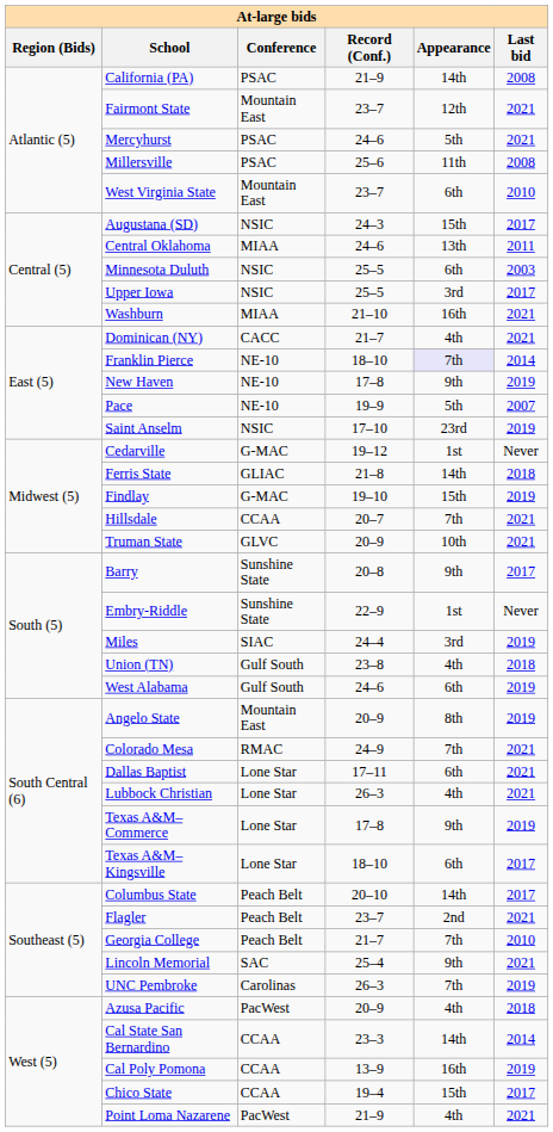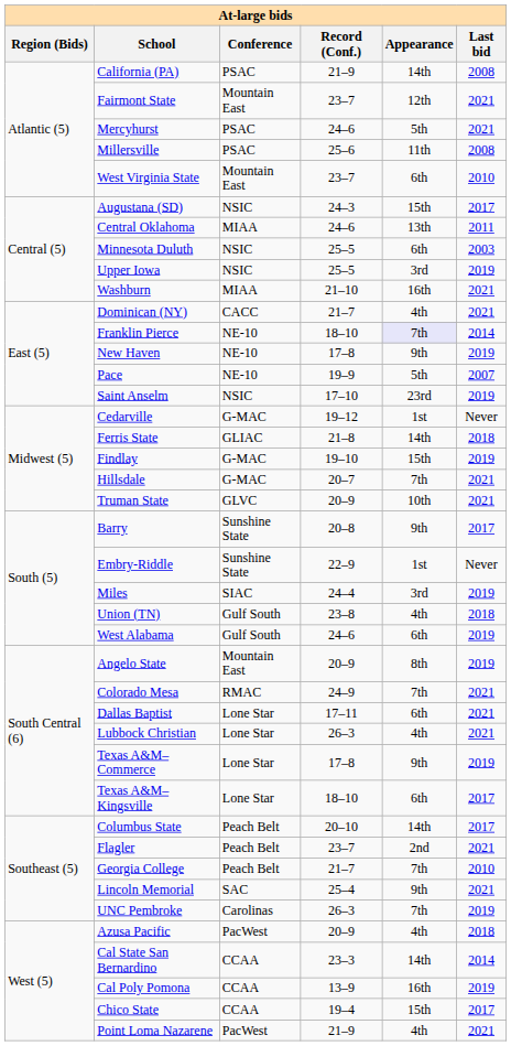 <table class="wikitable sortable">
 <tr>
 <th colspan="8" style="background:#ffdead;">At-large bids</th>
 </tr>
 <tr>
 <th>Region (Bids)</th>
 <th>School</th>
 <th>Conference</th>
 <th>Record (Conf.)</th>
 <th>Appearance</th>
 <th>Last bid</th>
 </tr>
 <tr>
 <td rowspan=5>Atlantic (5)</td>
 <td><a href='#'>California (PA)</a></td>
 <td>PSAC</td>
 <td align=center>21–9</td>
 <td align=center>14th</td>
 <td align=center><a href='#'>2008</a></td>
 </tr>
 <tr>
 <td><a href='#'>Fairmont State</a></td>
 <td>Mountain East</td>
 <td align=center>23–7</td>
 <td align=center>12th</td>
 <td align=center><a href='#'>2021</a></td>
 </tr>
 <tr>
 <td><a href='#'>Mercyhurst</a></td>
 <td>PSAC</td>
 <td align=center>24–6</td>
 <td align=center>5th</td>
 <td align=center><a href='#'>2021</a></td>
 </tr>
 <tr>
 <td><a href='#'>Millersville</a></td>
 <td>PSAC</td>
 <td align=center>25–6</td>
 <td align=center>11th</td>
 <td align=center><a href='#'>2008</a></td>
 </tr>
 <tr>
 <td><a href='#'>West Virginia State</a></td>
 <td>Mountain East</td>
 <td align=center>23–7</td>
 <td align=center>6th</td>
 <td align=center><a href='#'>2010</a></td>
 </tr>
 <tr>
 <td rowspan=5>Central (5)</td>
 <td><a href='#'>Augustana (SD)</a></td>
 <td>NSIC</td>
 <td align=center>24–3</td>
 <td align=center>15th</td>
 <td align=center><a href='#'>2017</a></td>
 </tr>
 <tr>
 <td><a href='#'>Central Oklahoma</a></td>
 <td>MIAA</td>
 <td align=center>24–6</td>
 <td align=center>13th</td>
 <td align=center><a href='#'>2011</a></td>
 </tr>
 <tr>
 <td><a href='#'>Minnesota Duluth</a></td>
 <td>NSIC</td>
 <td align=center>25–5</td>
 <td align=center>6th</td>
 <td align=center><a href='#'>2003</a></td>
 </tr>
 <tr>
 <td><a href='#'>Upper Iowa</a></td>
 <td>NSIC</td>
 <td align=center>25–5</td>
 <td align=center>3rd</td>
-<td align=center><a href='#'>2017</a></td>
+<td align=center><a href='#'>2019</a></td>
 </tr>
 <tr>
 <td><a href='#'>Washburn</a></td>
 <td>MIAA</td>
 <td align=center>21–10</td>
 <td align=center>16th</td>
 <td align=center><a href='#'>2021</a></td>
 </tr>
 <tr>
 <td rowspan=5>East (5)</td>
 <td><a href='#'>Dominican (NY)</a></td>
 <td>CACC</td>
 <td align=center>21–7</td>
 <td align=center>4th</td>
 <td align=center><a href='#'>2021</a></td>
 </tr>
 <tr>
 <td><a href='#'>Franklin Pierce</a></td>
 <td>NE-10</td>
 <td align=center>18–10</td>
 <td align=center style="background: lavender;">7th</td>
 <td align=center><a href='#'>2014</a></td>
 </tr>
 <tr>
 <td><a href='#'>New Haven</a></td>
 <td>NE-10</td>
 <td align=center>17–8</td>
 <td align=center>9th</td>
 <td align=center><a href='#'>2019</a></td>
 </tr>
 <tr>
 <td><a href='#'>Pace</a></td>
 <td>NE-10</td>
 <td align=center>19–9</td>
 <td align=center>5th</td>
 <td align=center><a href='#'>2007</a></td>
 </tr>
 <tr>
 <td><a href='#'>Saint Anselm</a></td>
 <td>NSIC</td>
 <td align=center>17–10</td>
 <td align=center>23rd</td>
 <td align=center><a href='#'>2019</a></td>
 </tr>
 <tr>
 <td rowspan=5>Midwest (5)</td>
 <td><a href='#'>Cedarville</a></td>
 <td>G-MAC</td>
 <td align=center>19–12</td>
 <td align=center>1st</td>
 <td align=center>Never</td>
 </tr>
 <tr>
 <td><a href='#'>Ferris State</a></td>
 <td>GLIAC</td>
 <td align=center>21–8</td>
 <td align=center>14th</td>
 <td align=center><a href='#'>2018</a></td>
 </tr>
 <tr>
 <td><a href='#'>Findlay</a></td>
 <td>G-MAC</td>
 <td align=center>19–10</td>
 <td align=center>15th</td>
 <td align=center><a href='#'>2019</a></td>
 </tr>
 <tr>
 <td><a href='#'>Hillsdale</a></td>
-<td>CCAA</td>
+<td>G-MAC</td>
 <td align=center>20–7</td>
 <td align=center>7th</td>
 <td align=center><a href='#'>2021</a></td>
 </tr>
 <tr>
 <td><a href='#'>Truman State</a></td>
 <td>GLVC</td>
 <td align=center>20–9</td>
 <td align=center>10th</td>
 <td align=center><a href='#'>2021</a></td>
 </tr>
 <tr>
 <td rowspan=5>South (5)</td>
 <td><a href='#'>Barry</a></td>
 <td>Sunshine State</td>
 <td align=center>20–8</td>
 <td align=center>9th</td>
 <td align=center><a href='#'>2017</a></td>
 </tr>
 <tr>
 <td><a href='#'>Embry-Riddle</a></td>
 <td>Sunshine State</td>
 <td align=center>22–9</td>
 <td align=center>1st</td>
 <td align=center>Never</td>
 </tr>
 <tr>
 <td><a href='#'>Miles</a></td>
 <td>SIAC</td>
 <td align=center>24–4</td>
 <td align=center>3rd</td>
 <td align=center><a href='#'>2019</a></td>
 </tr>
 <tr>
 <td><a href='#'>Union (TN)</a></td>
 <td>Gulf South</td>
 <td align=center>23–8</td>
 <td align=center>4th</td>
 <td align=center><a href='#'>2018</a></td>
 </tr>
 <tr>
 <td><a href='#'>West Alabama</a></td>
 <td>Gulf South</td>
 <td align=center>24–6</td>
 <td align=center>6th</td>
 <td align=center><a href='#'>2019</a></td>
 </tr>
 <tr>
 <td rowspan=6>South Central (6)</td>
 <td><a href='#'>Angelo State</a></td>
 <td>Mountain East</td>
 <td align=center>20–9</td>
 <td align=center>8th</td>
 <td align=center><a href='#'>2019</a></td>
 </tr>
 <tr>
 <td><a href='#'>Colorado Mesa</a></td>
 <td>RMAC</td>
 <td align=center>24–9</td>
 <td align=center>7th</td>
 <td align=center><a href='#'>2021</a></td>
 </tr>
 <tr>
 <td><a href='#'>Dallas Baptist</a></td>
 <td>Lone Star</td>
 <td align=center>17–11</td>
 <td align=center>6th</td>
 <td align=center><a href='#'>2021</a></td>
 </tr>
 <tr>
 <td><a href='#'>Lubbock Christian</a></td>
 <td>Lone Star</td>
 <td align=center>26–3</td>
 <td align=center>4th</td>
 <td align=center><a href='#'>2021</a></td>
 </tr>
 <tr>
 <td><a href='#'>Texas A&M–Commerce</a></td>
 <td>Lone Star</td>
 <td align=center>17–8</td>
 <td align=center>9th</td>
 <td align=center><a href='#'>2019</a></td>
 </tr>
 <tr>
 <td><a href='#'>Texas A&M–Kingsville</a></td>
 <td>Lone Star</td>
 <td align=center>18–10</td>
 <td align=center>6th</td>
 <td align=center><a href='#'>2017</a></td>
 </tr>
 <tr>
 <td rowspan=5>Southeast (5)</td>
 <td><a href='#'>Columbus State</a></td>
 <td>Peach Belt</td>
 <td align=center>20–10</td>
 <td align=center>14th</td>
 <td align=center><a href='#'>2017</a></td>
 </tr>
 <tr>
 <td><a href='#'>Flagler</a></td>
 <td>Peach Belt</td>
 <td align=center>23–7</td>
 <td align=center>2nd</td>
 <td align=center><a href='#'>2021</a></td>
 </tr>
 <tr>
 <td><a href='#'>Georgia College</a></td>
 <td>Peach Belt</td>
 <td align=center>21–7</td>
 <td align=center>7th</td>
 <td align=center><a href='#'>2010</a></td>
 </tr>
 <tr>
 <td><a href='#'>Lincoln Memorial</a></td>
 <td>SAC</td>
 <td align=center>25–4</td>
 <td align=center>9th</td>
 <td align=center><a href='#'>2021</a></td>
 </tr>
 <tr>
 <td><a href='#'>UNC Pembroke</a></td>
 <td>Carolinas</td>
 <td align=center>26–3</td>
 <td align=center>7th</td>
 <td align=center><a href='#'>2019</a></td>
 </tr>
 <tr>
 <td rowspan=5>West (5)</td>
 <td><a href='#'>Azusa Pacific</a></td>
 <td>PacWest</td>
 <td align=center>20–9</td>
 <td align=center>4th</td>
 <td align=center><a href='#'>2018</a></td>
 </tr>
 <tr>
 <td><a href='#'>Cal State San Bernardino</a></td>
 <td>CCAA</td>
 <td align=center>23–3</td>
 <td align=center>14th</td>
 <td align=center><a href='#'>2014</a></td>
 </tr>
 <tr>
 <td><a href='#'>Cal Poly Pomona</a></td>
 <td>CCAA</td>
 <td align=center>13–9</td>
 <td align=center>16th</td>
 <td align=center><a href='#'>2019</a></td>
 </tr>
 <tr>
 <td><a href='#'>Chico State</a></td>
 <td>CCAA</td>
 <td align=center>19–4</td>
 <td align=center>15th</td>
 <td align=center><a href='#'>2017</a></td>
 </tr>
 <tr>
 <td><a href='#'>Point Loma Nazarene</a></td>
 <td>PacWest</td>
 <td align=center>21–9</td>
 <td align=center>4th</td>
 <td align=center><a href='#'>2021</a></td>
 </tr>
 </table>
